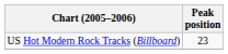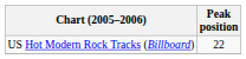 <table class="wikitable">
 <tr>
 <th>Chart (2005–2006)</th>
 <th>Peak<br>position</th>
 </tr>
 <tr>
 <td>US <a href='#'>Hot Modern Rock Tracks</a> (<em><a href='#'>Billboard</a></em>)</td>
-<td align="center">23</td>
+<td align="center">22</td>
 </tr>
 <tr>
 </tr>
 </table>
